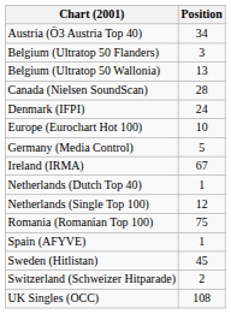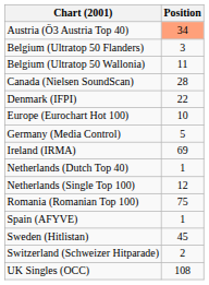 <table class="wikitable sortable">
 <tr>
 <th>Chart (2001)</th>
 <th>Position</th>
 </tr>
 <tr>
 <td>Austria (Ö3 Austria Top 40)</td>
-<td align="center">34</td>
+<td align="center" style="background: lightsalmon;">34</td>
 </tr>
 <tr>
 <td>Belgium (Ultratop 50 Flanders)</td>
 <td align="center">3</td>
 </tr>
 <tr>
 <td>Belgium (Ultratop 50 Wallonia)</td>
-<td align="center">13</td>
+<td align="center">11</td>
 </tr>
 <tr>
 <td>Canada (Nielsen SoundScan)</td>
 <td align="center">28</td>
 </tr>
 <tr>
 <td>Denmark (IFPI)</td>
-<td align="center">24</td>
+<td align="center">22</td>
 </tr>
 <tr>
 <td>Europe (Eurochart Hot 100)</td>
 <td align="center">10</td>
 </tr>
 <tr>
 <td>Germany (Media Control)</td>
 <td align="center">5</td>
 </tr>
 <tr>
 <td>Ireland (IRMA)</td>
-<td align="center">67</td>
+<td align="center">69</td>
 </tr>
 <tr>
 <td>Netherlands (Dutch Top 40)</td>
 <td align="center">1</td>
 </tr>
 <tr>
 <td>Netherlands (Single Top 100)</td>
 <td align="center">12</td>
 </tr>
 <tr>
 <td>Romania (Romanian Top 100)</td>
 <td align="center">75</td>
 </tr>
 <tr>
 <td>Spain (AFYVE)</td>
 <td align="center">1</td>
 </tr>
 <tr>
 <td>Sweden (Hitlistan)</td>
 <td align="center">45</td>
 </tr>
 <tr>
 <td>Switzerland (Schweizer Hitparade)</td>
 <td align="center">2</td>
 </tr>
 <tr>
 <td>UK Singles (OCC)</td>
 <td align="center">108</td>
 </tr>
 </table>
